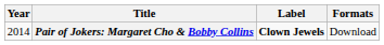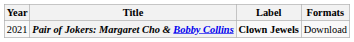 <table class="wikitable plainrowheaders">
 <tr>
 <th scope="col" style="">Year</th>
 <th scope="col" style="">Title</th>
 <th scope="col" style="">Label</th>
 <th scope="col" style="">Formats</th>
 </tr>
 <tr>
-<td>2014</td>
+<td>2021</td>
 <th scope="row"><em>Pair of Jokers: Margaret Cho & <a href='#'>Bobby Collins</a></em></th>
 <td><strong>Clown Jewels</strong></td>
 <td>Download</td>
 </tr>
 </table>
